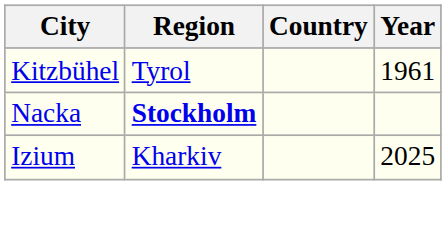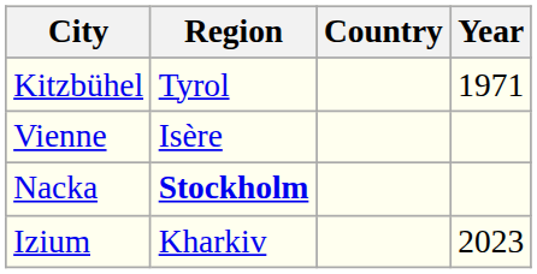 <table class="wikitable" style="background:#ffffef; float:left;">
 <tr>
 <th>City</th>
 <th>Region</th>
 <th>Country</th>
 <th>Year</th>
 </tr>
 <tr>
 <td><a href='#'>Kitzbühel</a></td>
 <td><a href='#'>Tyrol</a></td>
 <td></td>
-<td>1961</td>
+<td>1971</td>
+</tr>
+<tr>
+<td><a href='#'>Vienne</a></td>
+<td><a href='#'>Isère</a></td>
+<td></td>
+<td></td>
 </tr>
 <tr>
 <td><a href='#'>Nacka</a></td>
 <td><strong><a href='#'>Stockholm</a></strong></td>
 <td></td>
 <td></td>
 </tr>
 <tr>
 <td><a href='#'>Izium</a></td>
 <td><a href='#'>Kharkiv</a></td>
 <td></td>
-<td>2025</td>
+<td>2023</td>
 </tr>
 </table>
